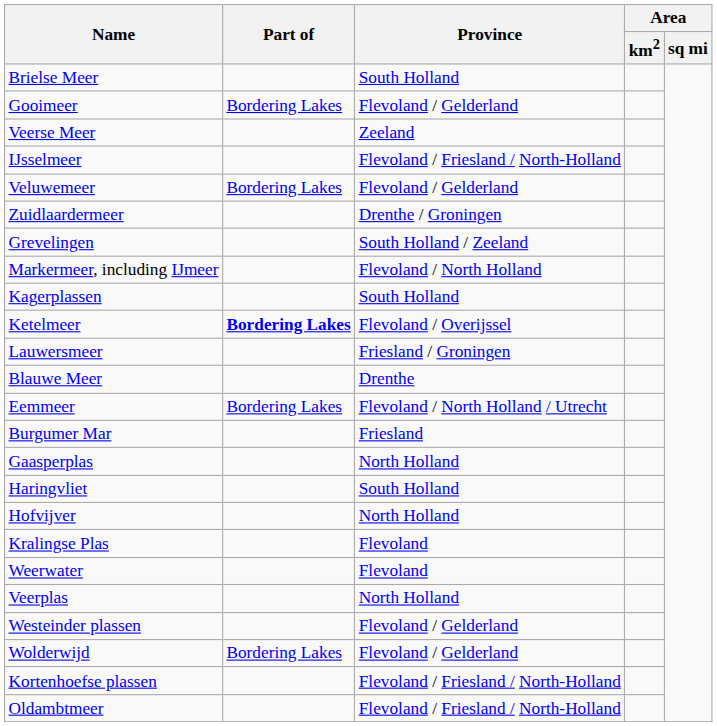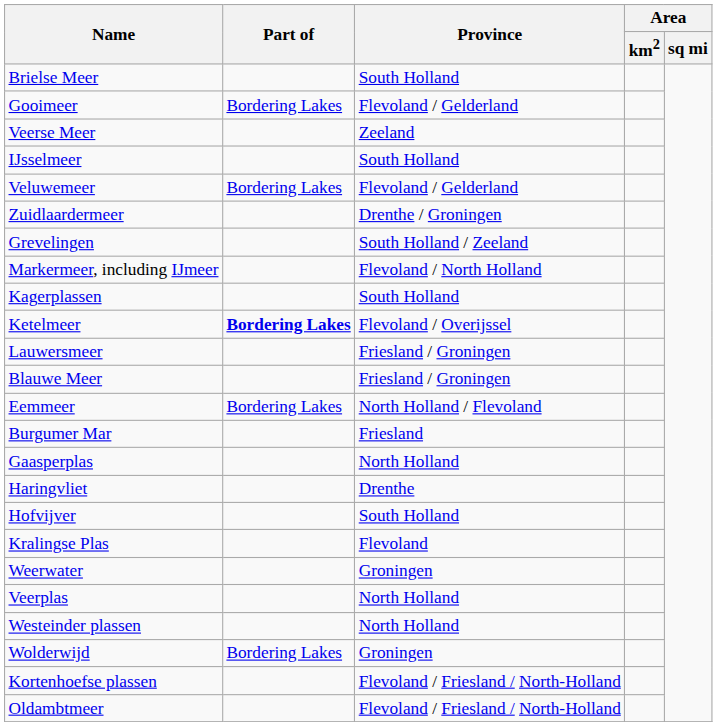 <table class="wikitable sortable">
 <tr>
 <th rowspan=2>Name</th>
 <th rowspan=2>Part of</th>
 <th rowspan=2>Province</th>
 <th colspan=2>Area</th>
 </tr>
 <tr>
 <th>km<sup>2</sup></th>
 <th>sq mi</th>
 </tr>
 <tr>
 <td><a href='#'>Brielse Meer</a></td>
 <td></td>
 <td><a href='#'>South Holland</a></td>
 <td></td>
 </tr>
 <tr>
 <td><a href='#'>Gooimeer</a></td>
 <td><a href='#'>Bordering Lakes</a></td>
 <td><a href='#'>Flevoland</a> / <a href='#'>Gelderland</a></td>
 <td></td>
 </tr>
 <tr>
 <td><a href='#'>Veerse Meer</a></td>
 <td></td>
 <td><a href='#'>Zeeland</a></td>
 <td></td>
 </tr>
 <tr>
 <td><a href='#'>IJsselmeer</a></td>
 <td></td>
-<td><a href='#'>Flevoland</a> / <a href='#'>Friesland /</a> <a href='#'>North-Holland</a></td>
+<td><a href='#'>South Holland</a></td>
 <td></td>
 </tr>
 <tr>
 <td><a href='#'>Veluwemeer</a></td>
 <td><a href='#'>Bordering Lakes</a></td>
 <td><a href='#'>Flevoland</a> / <a href='#'>Gelderland</a></td>
 <td></td>
 </tr>
 <tr>
 <td><a href='#'>Zuidlaardermeer</a></td>
 <td></td>
 <td><a href='#'>Drenthe</a> / <a href='#'>Groningen</a></td>
 <td></td>
 </tr>
 <tr>
 <td><a href='#'>Grevelingen</a></td>
 <td></td>
 <td><a href='#'>South Holland</a> / <a href='#'>Zeeland</a></td>
 <td></td>
 </tr>
 <tr>
 <td><a href='#'>Markermeer</a>, including <a href='#'>IJmeer</a></td>
 <td></td>
 <td><a href='#'>Flevoland</a> / <a href='#'>North Holland</a></td>
 <td></td>
 </tr>
 <tr>
 <td><a href='#'>Kagerplassen</a></td>
 <td></td>
 <td><a href='#'>South Holland</a></td>
 <td></td>
 </tr>
 <tr>
 <td><a href='#'>Ketelmeer</a></td>
 <td><strong><a href='#'>Bordering Lakes</a></strong></td>
 <td><a href='#'>Flevoland</a> / <a href='#'>Overijssel</a></td>
 <td></td>
 </tr>
 <tr>
 <td><a href='#'>Lauwersmeer</a></td>
 <td></td>
 <td><a href='#'>Friesland</a> / <a href='#'>Groningen</a></td>
 <td></td>
 </tr>
 <tr>
 <td><a href='#'>Blauwe Meer</a></td>
 <td></td>
-<td><a href='#'>Drenthe</a></td>
+<td><a href='#'>Friesland</a> / <a href='#'>Groningen</a></td>
 <td></td>
 </tr>
 <tr>
 <td><a href='#'>Eemmeer</a></td>
 <td><a href='#'>Bordering Lakes</a></td>
-<td><a href='#'>Flevoland</a> / <a href='#'>North Holland</a> <a href='#'>/ Utrecht</a></td>
+<td><a href='#'>North Holland</a> / <a href='#'>Flevoland</a></td>
 <td></td>
 </tr>
 <tr>
 <td><a href='#'>Burgumer Mar</a></td>
 <td></td>
 <td><a href='#'>Friesland</a></td>
 <td></td>
 </tr>
 <tr>
 <td><a href='#'>Gaasperplas</a></td>
 <td></td>
 <td><a href='#'>North Holland</a></td>
 <td></td>
 </tr>
 <tr>
 <td><a href='#'>Haringvliet</a></td>
 <td></td>
-<td><a href='#'>South Holland</a></td>
+<td><a href='#'>Drenthe</a></td>
 <td></td>
 </tr>
 <tr>
 <td><a href='#'>Hofvijver</a></td>
 <td></td>
-<td><a href='#'>North Holland</a></td>
+<td><a href='#'>South Holland</a></td>
 <td></td>
 </tr>
 <tr>
 <td><a href='#'>Kralingse Plas</a></td>
 <td></td>
 <td><a href='#'>Flevoland</a></td>
 <td></td>
 </tr>
 <tr>
 <td><a href='#'>Weerwater</a></td>
 <td></td>
-<td><a href='#'>Flevoland</a></td>
+<td><a href='#'>Groningen</a></td>
 <td></td>
 </tr>
 <tr>
 <td><a href='#'>Veerplas</a></td>
 <td></td>
 <td><a href='#'>North Holland</a></td>
 <td></td>
 </tr>
 <tr>
 <td><a href='#'>Westeinder plassen</a></td>
 <td></td>
-<td><a href='#'>Flevoland</a> / <a href='#'>Gelderland</a></td>
+<td><a href='#'>North Holland</a></td>
 <td></td>
 </tr>
 <tr>
 <td><a href='#'>Wolderwijd</a></td>
 <td><a href='#'>Bordering Lakes</a></td>
-<td><a href='#'>Flevoland</a> / <a href='#'>Gelderland</a></td>
+<td><a href='#'>Groningen</a></td>
 <td></td>
 </tr>
 <tr>
 <td><a href='#'>Kortenhoefse plassen</a></td>
 <td></td>
 <td><a href='#'>Flevoland</a> / <a href='#'>Friesland /</a> <a href='#'>North-Holland</a></td>
 <td></td>
 </tr>
 <tr>
 <td><a href='#'>Oldambtmeer</a></td>
 <td></td>
 <td><a href='#'>Flevoland</a> / <a href='#'>Friesland /</a> <a href='#'>North-Holland</a></td>
 <td></td>
 </tr>
 </table>
